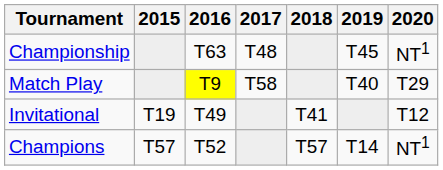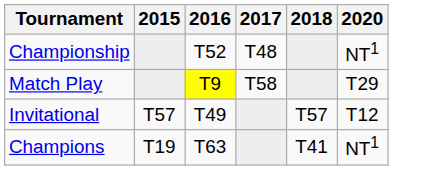 <table class="wikitable" style="text-align:center;">
 <tr>
 <th>Tournament</th>
 <th>2015</th>
 <th>2016</th>
 <th>2017</th>
 <th>2018</th>
-<th>2019</th>
 <th>2020</th>
 </tr>
 <tr>
 <td align="left"><a href='#'>Championship</a></td>
 <td style="background:#eeeeee;"></td>
-<td>T63</td>
+<td>T52</td>
 <td>T48</td>
 <td style="background:#eeeeee;"></td>
-<td>T45</td>
 <td>NT<sup>1</sup></td>
 </tr>
 <tr>
 <td align="left"><a href='#'>Match Play</a></td>
 <td style="background:#eeeeee;"></td>
 <td style="background:yellow;">T9</td>
 <td>T58</td>
 <td style="background:#eeeeee;"></td>
-<td>T40</td>
 <td>T29</td>
 </tr>
 <tr>
 <td align="left"><a href='#'>Invitational</a></td>
-<td>T19</td>
+<td>T57</td>
 <td>T49</td>
 <td style="background:#eeeeee;"></td>
-<td>T41</td>
-<td style="background:#eeeeee;"></td>
+<td>T57</td>
 <td>T12</td>
 </tr>
 <tr>
 <td align="left"><a href='#'>Champions</a></td>
-<td>T57</td>
-<td>T52</td>
+<td>T19</td>
+<td>T63</td>
 <td style="background:#eeeeee;"></td>
-<td>T57</td>
-<td>T14</td>
+<td>T41</td>
 <td>NT<sup>1</sup></td>
 </tr>
 </table>
